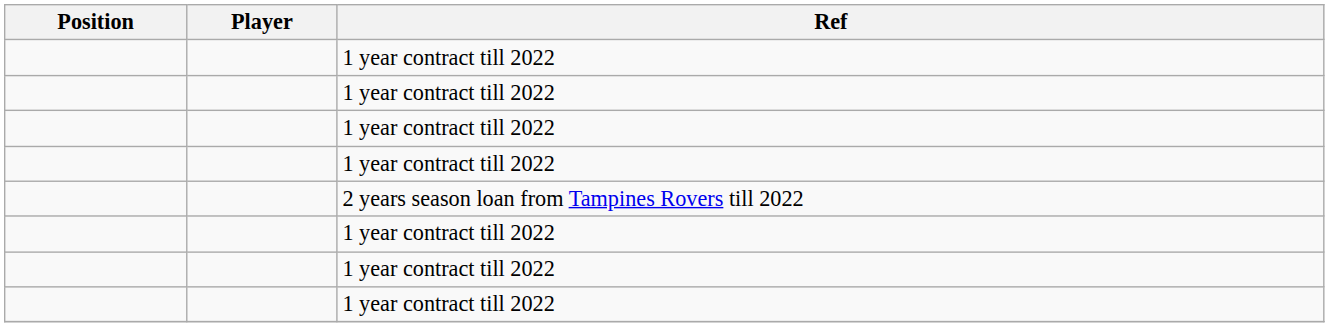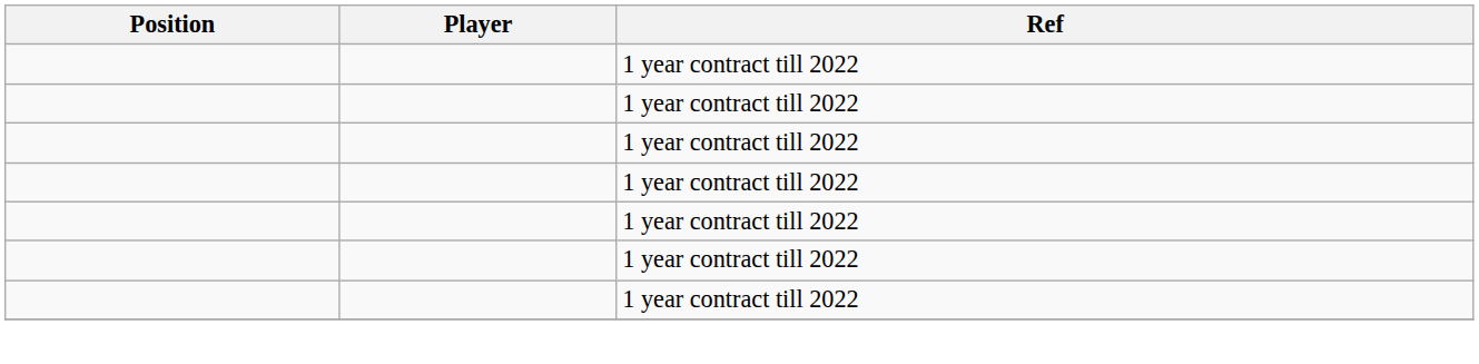 <table class="wikitable sortable" style="width:60%; text-align:center; font-size:100%; text-align:left;">
 <tr>
 <th>Position</th>
 <th>Player</th>
 <th>Ref</th>
 </tr>
 <tr>
 <td></td>
 <td></td>
 <td>1 year contract till 2022 </td>
 </tr>
 <tr>
 <td></td>
 <td></td>
 <td>1 year contract till 2022  </td>
 </tr>
 <tr>
 <td></td>
 <td></td>
 <td>1 year contract till 2022 </td>
 </tr>
 <tr>
 <td></td>
 <td></td>
 <td>1 year contract till 2022 </td>
 </tr>
 <tr>
 <td></td>
 <td></td>
-<td>2 years season loan from <a href='#'>Tampines Rovers</a> till 2022 </td>
-</tr>
-<tr>
-<td></td>
-<td></td>
 <td>1 year contract till 2022 </td>
 </tr>
 <tr>
 <td></td>
 <td></td>
 <td>1 year contract till 2022 </td>
 </tr>
 <tr>
 <td></td>
 <td></td>
 <td>1 year contract till 2022 </td>
 </tr>
 <tr>
 </tr>
 </table>
